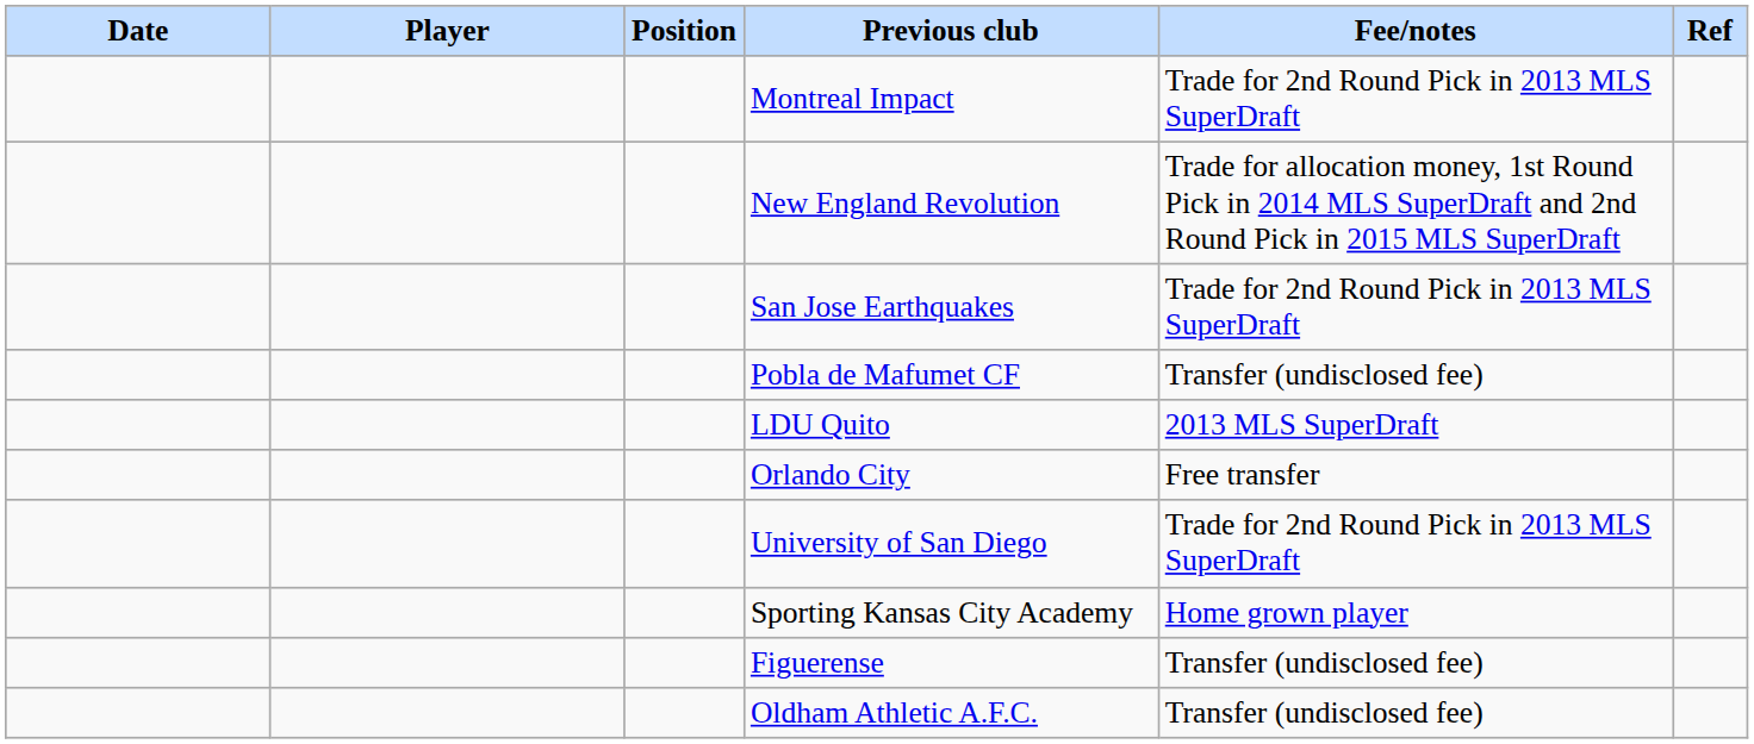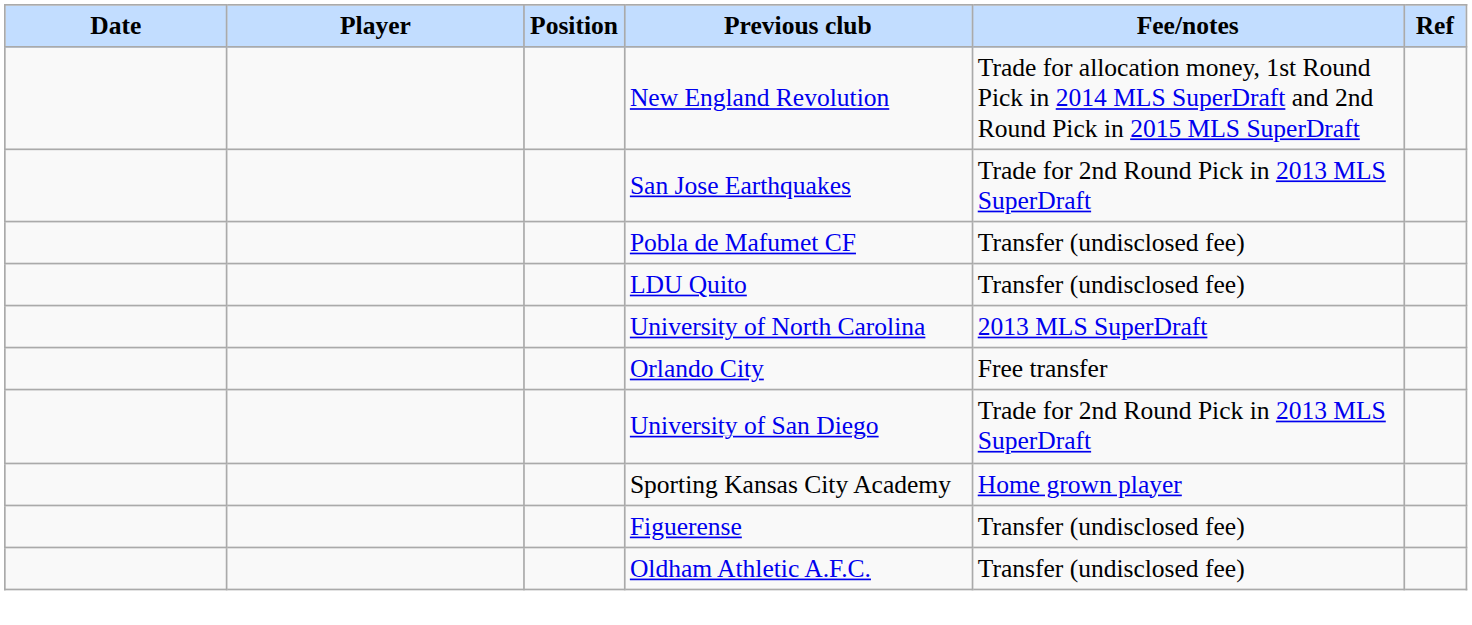 <table class="wikitable" style="text-align:left; font-size:95%;">
 <tr>
 <th style="background:#c2ddff; width:125px;">Date</th>
 <th style="background:#c2ddff; width:170px;">Player</th>
 <th style="background:#c2ddff; width:50px;">Position</th>
 <th style="background:#c2ddff; width:200px;">Previous club</th>
 <th style="background:#c2ddff; width:250px;">Fee/notes</th>
 <th style="background:#c2ddff; width:30px;">Ref</th>
-</tr>
-<tr>
-<td></td>
-<td></td>
-<td align=center></td>
-<td> <a href='#'>Montreal Impact</a></td>
-<td>Trade for 2nd Round Pick in <a href='#'>2013 MLS SuperDraft</a></td>
-<td></td>
 </tr>
 <tr>
 <td></td>
 <td></td>
 <td align=center></td>
 <td> <a href='#'>New England Revolution</a></td>
 <td>Trade for allocation money, 1st Round Pick in <a href='#'>2014 MLS SuperDraft</a> and 2nd Round Pick in <a href='#'>2015 MLS SuperDraft</a></td>
 <td></td>
 </tr>
 <tr>
 <td></td>
 <td></td>
 <td align=center></td>
 <td> <a href='#'>San Jose Earthquakes</a></td>
 <td>Trade for 2nd Round Pick in <a href='#'>2013 MLS SuperDraft</a></td>
 <td></td>
 </tr>
 <tr>
 <td></td>
 <td></td>
 <td align=center></td>
 <td> <a href='#'>Pobla de Mafumet CF</a></td>
 <td>Transfer (undisclosed fee)</td>
 <td></td>
 </tr>
 <tr>
 <td></td>
 <td></td>
 <td align=center></td>
 <td> <a href='#'>LDU Quito</a></td>
+<td>Transfer (undisclosed fee)</td>
+<td></td>
+</tr>
+<tr>
+<td></td>
+<td></td>
+<td align=center></td>
+<td> <a href='#'>University of North Carolina</a></td>
 <td><a href='#'>2013 MLS SuperDraft</a></td>
 <td></td>
 </tr>
 <tr>
 <td></td>
 <td></td>
 <td align=center></td>
 <td> <a href='#'>Orlando City</a></td>
 <td>Free transfer</td>
 <td></td>
 </tr>
 <tr>
 <td></td>
 <td></td>
 <td align=center></td>
 <td> <a href='#'>University of San Diego</a></td>
 <td>Trade for 2nd Round Pick in <a href='#'>2013 MLS SuperDraft</a></td>
 <td></td>
 </tr>
 <tr>
 <td></td>
 <td></td>
 <td align=center></td>
 <td> Sporting Kansas City Academy</td>
 <td><a href='#'>Home grown player</a></td>
 <td></td>
 </tr>
 <tr>
 <td></td>
 <td></td>
 <td align=center></td>
 <td> <a href='#'>Figuerense</a></td>
 <td>Transfer (undisclosed fee)</td>
 <td></td>
 </tr>
 <tr>
 <td></td>
 <td></td>
 <td align=center></td>
 <td> <a href='#'>Oldham Athletic A.F.C.</a></td>
 <td>Transfer (undisclosed fee)</td>
 <td></td>
 </tr>
 </table>
